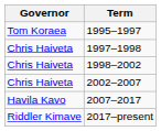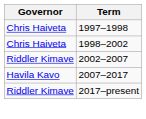 <table class="wikitable">
 <tr>
 <th><strong>Governor</strong></th>
 <th><strong>Term</strong></th>
-</tr>
-<tr>
-<td><a href='#'>Tom Koraea</a></td>
-<td>1995–1997</td>
 </tr>
 <tr>
 <td><a href='#'>Chris Haiveta</a></td>
 <td>1997–1998</td>
 </tr>
 <tr>
 <td><a href='#'>Chris Haiveta</a></td>
 <td>1998–2002</td>
 </tr>
 <tr>
-<td><a href='#'>Chris Haiveta</a></td>
+<td><a href='#'>Riddler Kimave</a></td>
 <td>2002–2007</td>
 </tr>
 <tr>
 <td><a href='#'>Havila Kavo</a></td>
 <td>2007–2017</td>
 </tr>
 <tr>
 <td><a href='#'>Riddler Kimave</a></td>
 <td>2017–present</td>
 </tr>
 </table>
